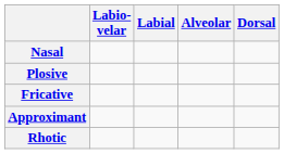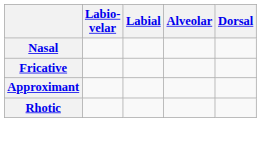 <table class="wikitable" style="text-align:center">
 <tr>
 <th></th>
 <th><a href='#'>Labio-<br>velar</a></th>
 <th><a href='#'>Labial</a></th>
 <th><a href='#'>Alveolar</a></th>
 <th><a href='#'>Dorsal</a></th>
 </tr>
 <tr>
 <th><a href='#'>Nasal</a></th>
-<td></td>
-<td></td>
-<td></td>
-<td></td>
-</tr>
-<tr>
-<th><a href='#'>Plosive</a></th>
 <td></td>
 <td></td>
 <td></td>
 <td></td>
 </tr>
 <tr>
 <th><a href='#'>Fricative</a></th>
 <td></td>
 <td></td>
 <td></td>
 <td></td>
 </tr>
 <tr>
 <th><a href='#'>Approximant</a></th>
 <td></td>
 <td></td>
 <td></td>
 <td></td>
 </tr>
 <tr>
 <th><a href='#'>Rhotic</a></th>
 <td></td>
 <td></td>
 <td></td>
 <td></td>
 </tr>
 </table>
